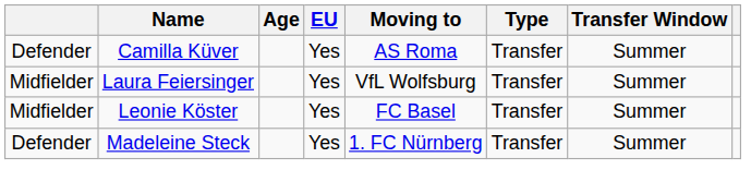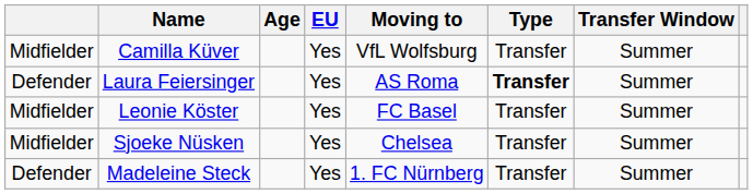 <table class="wikitable" Style="text-align: center">
 <tr>
 <th></th>
 <th>Name</th>
 <th>Age</th>
 <th><a href='#'>EU</a></th>
 <th>Moving to</th>
 <th>Type</th>
 <th>Transfer Window</th>
 <th></th>
 </tr>
 <tr>
-<td>Defender</td>
+<td>Midfielder</td>
 <td><a href='#'>Camilla Küver</a></td>
 <td></td>
 <td>Yes</td>
-<td><a href='#'>AS Roma</a></td>
+<td>VfL Wolfsburg</td>
 <td>Transfer</td>
 <td>Summer</td>
 <td></td>
 </tr>
 <tr>
-<td>Midfielder</td>
+<td>Defender</td>
 <td><a href='#'>Laura Feiersinger</a></td>
 <td></td>
 <td>Yes</td>
-<td>VfL Wolfsburg</td>
-<td>Transfer</td>
+<td><a href='#'>AS Roma</a></td>
+<td><strong>Transfer</strong></td>
 <td>Summer</td>
 <td></td>
 </tr>
 <tr>
 <td>Midfielder</td>
 <td><a href='#'>Leonie Köster</a></td>
 <td></td>
 <td>Yes</td>
 <td><a href='#'>FC Basel</a></td>
+<td>Transfer</td>
+<td>Summer</td>
+<td></td>
+</tr>
+<tr>
+<td>Midfielder</td>
+<td><a href='#'>Sjoeke Nüsken</a></td>
+<td></td>
+<td>Yes</td>
+<td><a href='#'>Chelsea</a></td>
 <td>Transfer</td>
 <td>Summer</td>
 <td></td>
 </tr>
 <tr>
 <td>Defender</td>
 <td><a href='#'>Madeleine Steck</a></td>
 <td></td>
 <td>Yes</td>
 <td><a href='#'>1. FC Nürnberg</a></td>
 <td>Transfer</td>
 <td>Summer</td>
 <td></td>
 </tr>
 </table>
